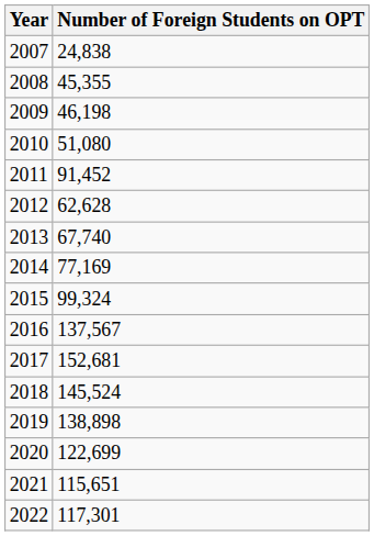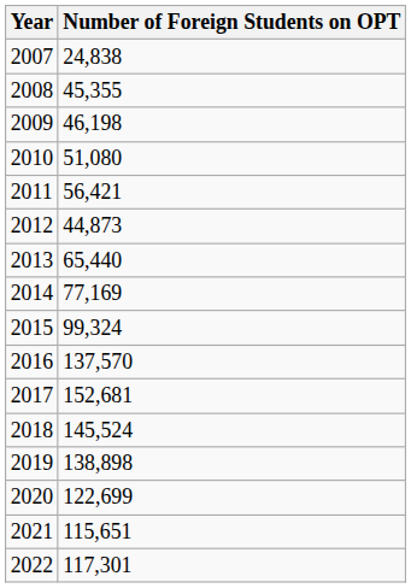 <table class="wikitable">
 <tr>
 <th>Year</th>
 <th>Number of Foreign Students on OPT</th>
 </tr>
 <tr>
 <td>2007</td>
 <td>24,838</td>
 </tr>
 <tr>
 <td>2008</td>
 <td>45,355</td>
 </tr>
 <tr>
 <td>2009</td>
 <td>46,198</td>
 </tr>
 <tr>
 <td>2010</td>
 <td>51,080</td>
 </tr>
 <tr>
 <td>2011</td>
-<td>91,452</td>
+<td>56,421</td>
 </tr>
 <tr>
 <td>2012</td>
-<td>62,628</td>
+<td>44,873</td>
 </tr>
 <tr>
 <td>2013</td>
-<td>67,740</td>
+<td>65,440</td>
 </tr>
 <tr>
 <td>2014</td>
 <td>77,169</td>
 </tr>
 <tr>
 <td>2015</td>
 <td>99,324</td>
 </tr>
 <tr>
 <td>2016</td>
-<td>137,567</td>
+<td>137,570</td>
 </tr>
 <tr>
 <td>2017</td>
 <td>152,681</td>
 </tr>
 <tr>
 <td>2018</td>
 <td>145,524</td>
 </tr>
 <tr>
 <td>2019</td>
 <td>138,898</td>
 </tr>
 <tr>
 <td>2020</td>
 <td>122,699</td>
 </tr>
 <tr>
 <td>2021</td>
 <td>115,651</td>
 </tr>
 <tr>
 <td>2022</td>
 <td>117,301</td>
 </tr>
 </table>
